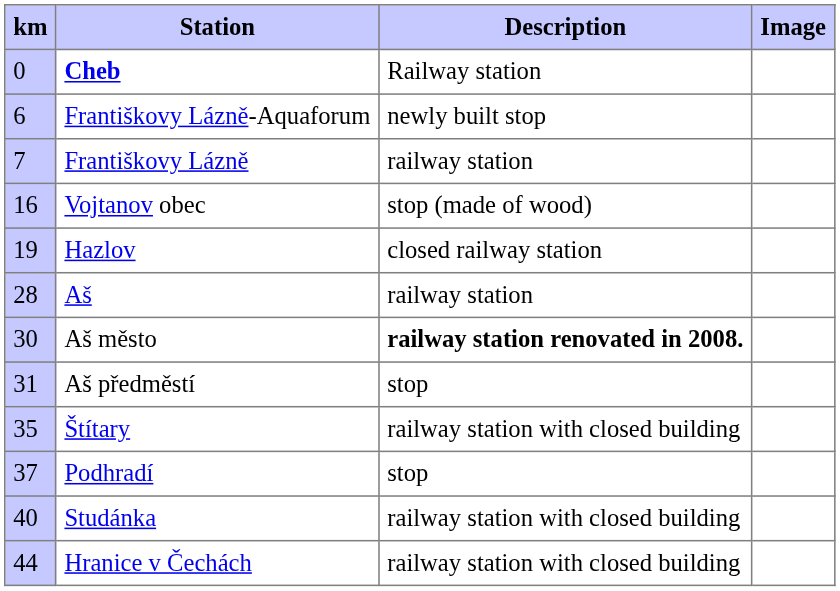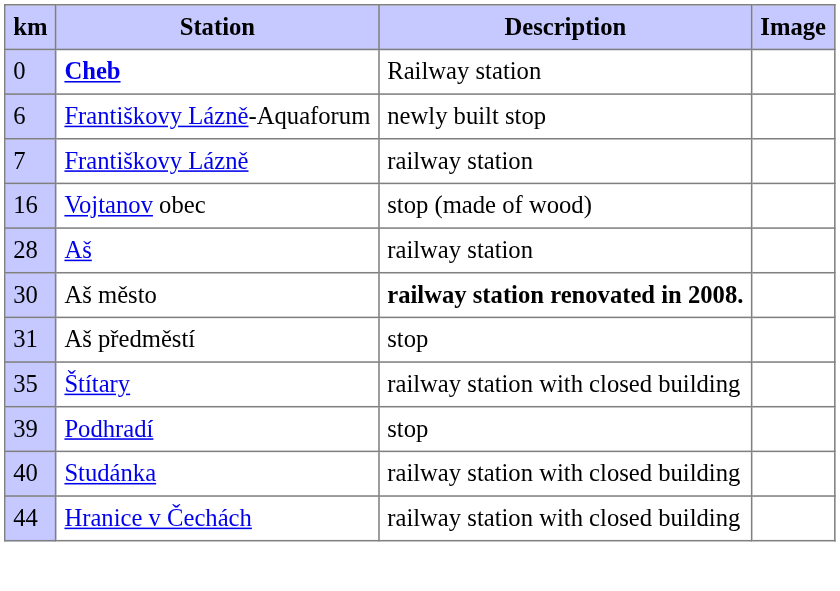 <table border="1" cellpadding="5" cellspacing="1" style="border-collapse: collapse">
 <tr style="background:#C6C9FF">
 <th><strong>km</strong></th>
 <th><strong>Station</strong></th>
 <th><strong>Description</strong></th>
 <th><strong>Image</strong></th>
 </tr>
 <tr>
 <td style="background:#C6C9FF">0</td>
 <td><strong><a href='#'>Cheb</a></strong></td>
 <td>Railway station</td>
 <td></td>
 </tr>
 <tr>
 <td style="background:#C6C9FF">6</td>
 <td><a href='#'>Františkovy Lázně</a>-Aquaforum</td>
 <td>newly built stop</td>
 <td></td>
 </tr>
 <tr>
 <td style="background:#C6C9FF">7</td>
 <td><a href='#'>Františkovy Lázně</a></td>
 <td>railway station</td>
 <td></td>
 </tr>
 <tr>
 <td style="background:#C6C9FF">16</td>
 <td><a href='#'>Vojtanov</a> obec</td>
 <td>stop (made of wood)</td>
 <td></td>
 </tr>
 <tr>
-<td style="background:#C6C9FF">19</td>
-<td><a href='#'>Hazlov</a></td>
-<td>closed railway station</td>
-<td></td>
-</tr>
-<tr>
 <td style="background:#C6C9FF">28</td>
 <td><a href='#'>Aš</a></td>
 <td>railway station</td>
 <td></td>
 </tr>
 <tr>
 <td style="background:#C6C9FF">30</td>
 <td>Aš město</td>
 <td><strong>railway station renovated in 2008.</strong></td>
 <td></td>
 </tr>
 <tr>
 <td style="background:#C6C9FF">31</td>
 <td>Aš předměstí</td>
 <td>stop</td>
 <td></td>
 </tr>
 <tr>
 <td style="background:#C6C9FF">35</td>
 <td><a href='#'>Štítary</a></td>
 <td>railway station with closed building</td>
 <td></td>
 </tr>
 <tr>
-<td style="background:#C6C9FF">37</td>
+<td style="background:#C6C9FF">39</td>
 <td><a href='#'>Podhradí</a></td>
 <td>stop</td>
 <td></td>
 </tr>
 <tr>
 <td style="background:#C6C9FF">40</td>
 <td><a href='#'>Studánka</a></td>
 <td>railway station with closed building</td>
 <td></td>
 </tr>
 <tr>
 <td style="background:#C6C9FF">44</td>
 <td><a href='#'>Hranice v Čechách</a></td>
 <td>railway station with closed building</td>
 <td></td>
 </tr>
 </table>
